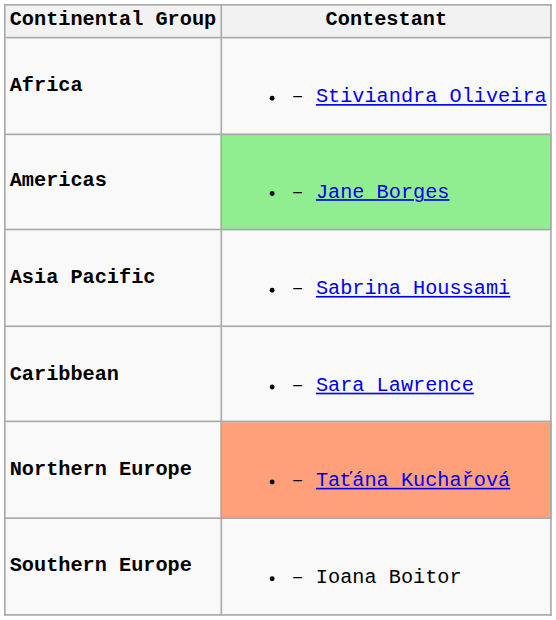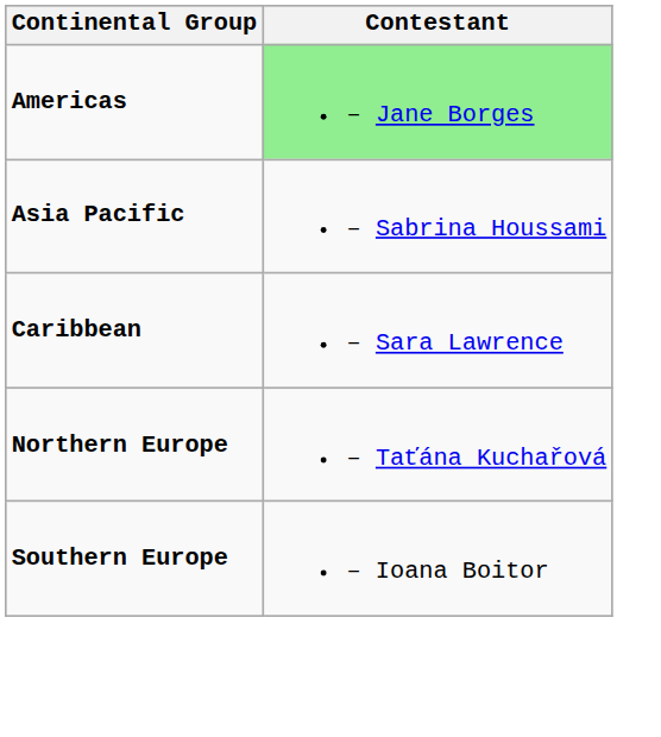 <table class="wikitable sortable" style="font-size:95%;">
 <tr>
 <th>Continental Group</th>
 <th>Contestant</th>
-</tr>
-<tr>
-<td><strong>Africa</strong></td>
-<td><br><ul><li> – <a href='#'>Stiviandra Oliveira</a></li></ul></td>
 </tr>
 <tr>
 <td><strong> Americas</strong></td>
 <td style="background: lightgreen;"><br><ul><li> – <a href='#'>Jane Borges</a></li></ul></td>
 </tr>
 <tr>
 <td><strong>Asia Pacific</strong></td>
 <td><br><ul><li> – <a href='#'>Sabrina Houssami</a></li></ul></td>
 </tr>
 <tr>
 <td><strong>Caribbean</strong></td>
 <td><br><ul><li> – <a href='#'>Sara Lawrence</a></li></ul></td>
 </tr>
 <tr>
 <td><strong>Northern Europe</strong></td>
-<td style="background: lightsalmon;"><br><ul><li> – <a href='#'>Taťána Kuchařová</a></li></ul></td>
+<td><br><ul><li> – <a href='#'>Taťána Kuchařová</a></li></ul></td>
 </tr>
 <tr>
 <td><strong>Southern Europe</strong></td>
 <td><br><ul><li> – Ioana Boitor</li></ul></td>
 </tr>
 </table>
